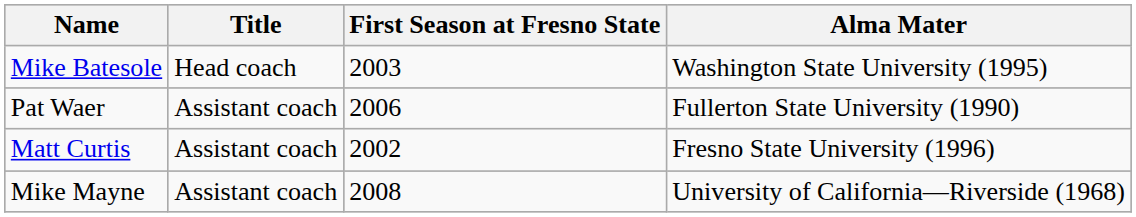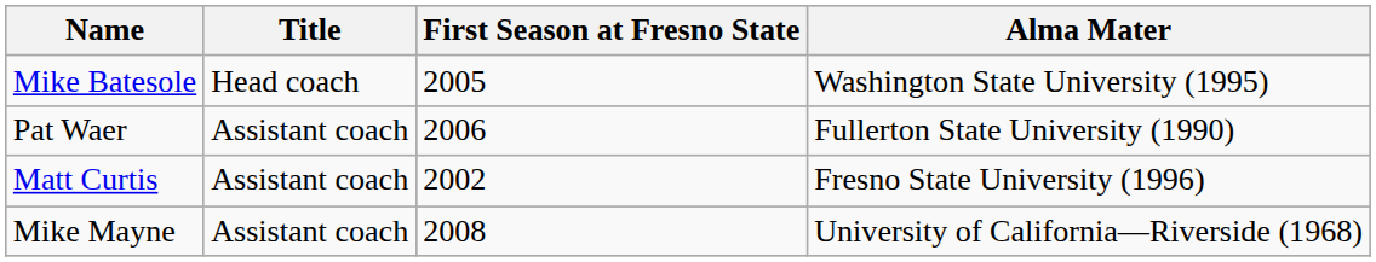 <table class="wikitable">
 <tr>
 <th>Name</th>
 <th>Title</th>
 <th>First Season at Fresno State</th>
 <th>Alma Mater</th>
 </tr>
 <tr>
 <td><a href='#'>Mike Batesole</a></td>
 <td>Head coach</td>
-<td>2003</td>
+<td>2005</td>
 <td>Washington State University (1995)</td>
 </tr>
 <tr>
 <td>Pat Waer</td>
 <td>Assistant coach</td>
 <td>2006</td>
 <td>Fullerton State University (1990)</td>
 </tr>
 <tr>
 <td><a href='#'>Matt Curtis</a></td>
 <td>Assistant coach</td>
 <td>2002</td>
 <td>Fresno State University (1996)</td>
 </tr>
 <tr>
 <td>Mike Mayne</td>
 <td>Assistant coach</td>
 <td>2008</td>
 <td>University of California—Riverside (1968)</td>
 </tr>
 </table>
